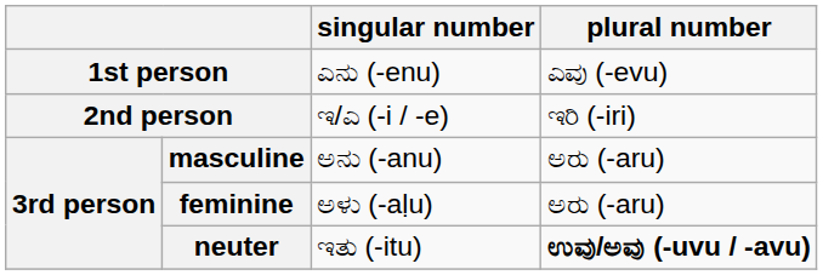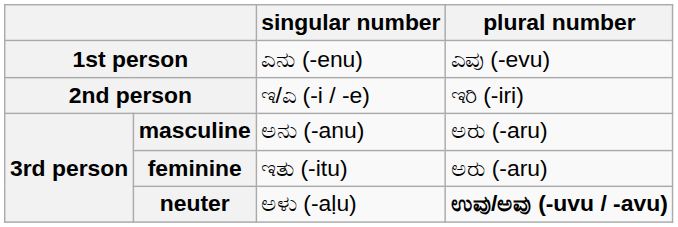 <table class="wikitable">
 <tr>
 <th colspan="2"></th>
 <th>singular number</th>
 <th>plural number</th>
 </tr>
 <tr>
 <th colspan="2">1st person</th>
 <td>ಎನು (-enu)</td>
 <td>ಎವು (-evu)</td>
 </tr>
 <tr>
 <th colspan="2">2nd person</th>
 <td>ಇ/ಎ (-i / -e)</td>
 <td>ಇರಿ (-iri)</td>
 </tr>
 <tr>
 <th rowspan="3">3rd person</th>
 <th>masculine</th>
 <td>ಅನು (-anu)</td>
 <td>ಅರು (-aru)</td>
 </tr>
 <tr>
 <th>feminine</th>
-<td>ಅಳು (-aḷu)</td>
+<td>ಇತು (-itu)</td>
 <td>ಅರು (-aru)</td>
 </tr>
 <tr>
 <th>neuter</th>
-<td>ಇತು (-itu)</td>
+<td>ಅಳು (-aḷu)</td>
 <td><strong>ಉವು/ಅವು (-uvu / -avu)</strong></td>
 </tr>
 </table>
